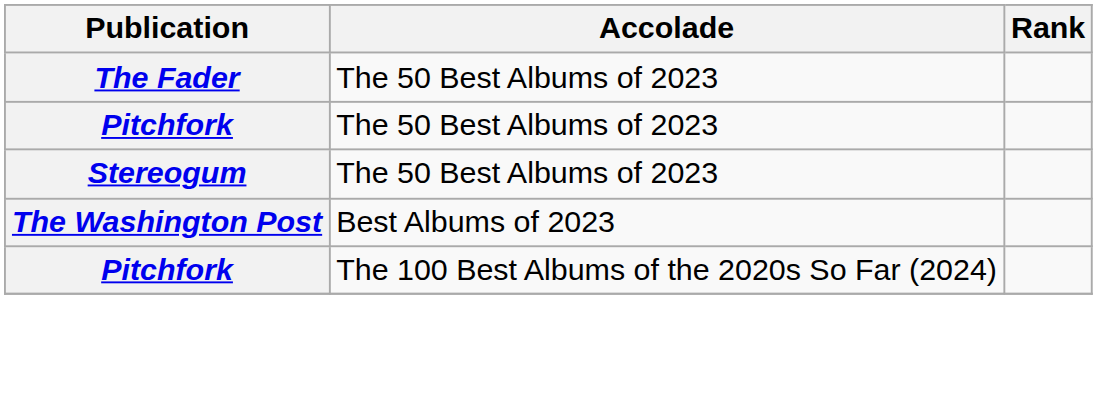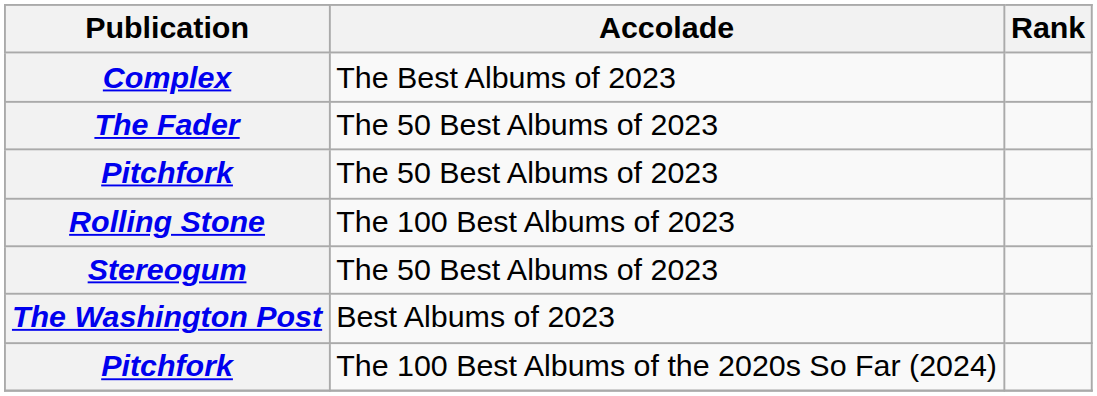 <table class="wikitable sortable plainrowheaders">
 <tr>
 <th scope="col">Publication</th>
 <th scope="col">Accolade</th>
 <th scope="col">Rank</th>
+</tr>
+<tr>
+<th scope="row"><em><a href='#'>Complex</a></em></th>
+<td>The Best Albums of 2023</td>
+<td></td>
 </tr>
 <tr>
 <th scope="row"><em><a href='#'>The Fader</a></em></th>
 <td>The 50 Best Albums of 2023</td>
 <td></td>
 </tr>
 <tr>
 <th scope="row"><em><a href='#'>Pitchfork</a></em></th>
 <td>The 50 Best Albums of 2023</td>
+<td></td>
+</tr>
+<tr>
+<th scope="row"><em><a href='#'>Rolling Stone</a></em></th>
+<td>The 100 Best Albums of 2023</td>
 <td></td>
 </tr>
 <tr>
 <th scope="row"><em><a href='#'>Stereogum</a></em></th>
 <td>The 50 Best Albums of 2023</td>
 <td></td>
 </tr>
 <tr>
 <th scope="row"><em><a href='#'>The Washington Post</a></em></th>
 <td>Best Albums of 2023</td>
 <td></td>
 </tr>
 <tr>
 <th scope="row"><em><a href='#'>Pitchfork</a></em></th>
 <td>The 100 Best Albums of the 2020s So Far (2024)</td>
 <td></td>
 </tr>
 <tr>
 </tr>
 </table>
